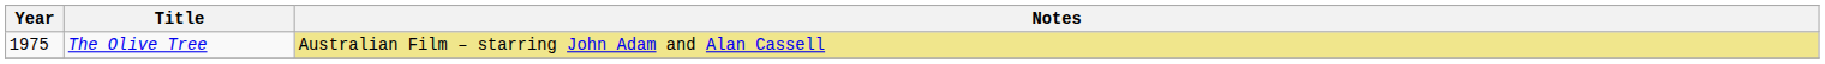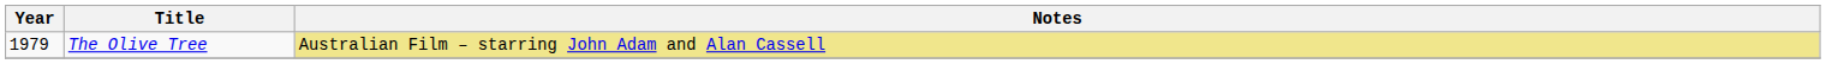 <table class="wikitable sortable" width="90%">
 <tr>
 <th width="40px">Year</th>
 <th width="175px">Title</th>
 <th class="unsortable">Notes</th>
 </tr>
 <tr>
-<td>1975</td>
+<td>1979</td>
 <td><em><a href='#'>The Olive Tree</a></em></td>
 <td style="background: khaki;">Australian Film – starring <a href='#'>John Adam</a> and <a href='#'>Alan Cassell</a></td>
 </tr>
 <tr>
 </tr>
 </table>
